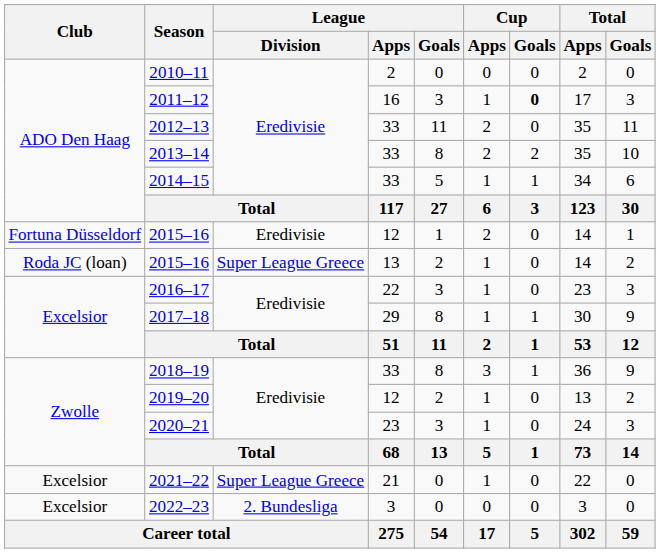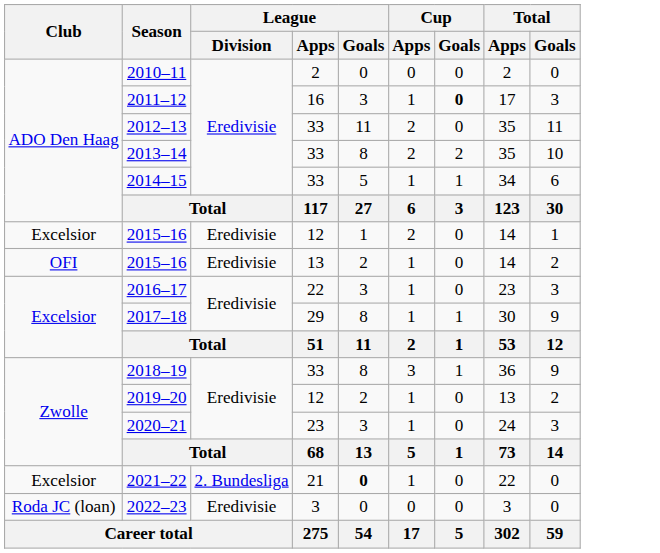 <table class="wikitable" style="text-align: center">
 <tr>
 <th rowspan="2">Club</th>
 <th rowspan="2">Season</th>
 <th colspan="3">League</th>
 <th colspan="2">Cup</th>
 <th colspan="2">Total</th>
 </tr>
 <tr>
 <th>Division</th>
 <th>Apps</th>
 <th>Goals</th>
 <th>Apps</th>
 <th>Goals</th>
 <th>Apps</th>
 <th>Goals</th>
 </tr>
 <tr>
 <td rowspan="6"><a href='#'>ADO Den Haag</a></td>
 <td><a href='#'>2010–11</a></td>
 <td rowspan="5"><a href='#'>Eredivisie</a></td>
 <td>2</td>
 <td>0</td>
 <td>0</td>
 <td>0</td>
 <td>2</td>
 <td>0</td>
 </tr>
 <tr>
 <td><a href='#'>2011–12</a></td>
 <td>16</td>
 <td>3</td>
 <td>1</td>
 <td><strong>0</strong></td>
 <td>17</td>
 <td>3</td>
 </tr>
 <tr>
 <td><a href='#'>2012–13</a></td>
 <td>33</td>
 <td>11</td>
 <td>2</td>
 <td>0</td>
 <td>35</td>
 <td>11</td>
 </tr>
 <tr>
 <td><a href='#'>2013–14</a></td>
 <td>33</td>
 <td>8</td>
 <td>2</td>
 <td>2</td>
 <td>35</td>
 <td>10</td>
 </tr>
 <tr>
 <td><a href='#'>2014–15</a></td>
 <td>33</td>
 <td>5</td>
 <td>1</td>
 <td>1</td>
 <td>34</td>
 <td>6</td>
 </tr>
 <tr>
 <th colspan="2">Total</th>
 <th>117</th>
 <th>27</th>
 <th>6</th>
 <th>3</th>
 <th>123</th>
 <th>30</th>
 </tr>
 <tr>
-<td><a href='#'>Fortuna Düsseldorf</a></td>
+<td>Excelsior</td>
 <td><a href='#'>2015–16</a></td>
 <td>Eredivisie</td>
 <td>12</td>
 <td>1</td>
 <td>2</td>
 <td>0</td>
 <td>14</td>
 <td>1</td>
 </tr>
 <tr>
-<td><a href='#'>Roda JC</a> (loan)</td>
+<td><a href='#'>OFI</a></td>
 <td><a href='#'>2015–16</a></td>
-<td><a href='#'>Super League Greece</a></td>
+<td>Eredivisie</td>
 <td>13</td>
 <td>2</td>
 <td>1</td>
 <td>0</td>
 <td>14</td>
 <td>2</td>
 </tr>
 <tr>
 <td rowspan="3"><a href='#'>Excelsior</a></td>
 <td><a href='#'>2016–17</a></td>
 <td rowspan="2">Eredivisie</td>
 <td>22</td>
 <td>3</td>
 <td>1</td>
 <td>0</td>
 <td>23</td>
 <td>3</td>
 </tr>
 <tr>
 <td><a href='#'>2017–18</a></td>
 <td>29</td>
 <td>8</td>
 <td>1</td>
 <td>1</td>
 <td>30</td>
 <td>9</td>
 </tr>
 <tr>
 <th colspan="2">Total</th>
 <th>51</th>
 <th>11</th>
 <th>2</th>
 <th>1</th>
 <th>53</th>
 <th>12</th>
 </tr>
 <tr>
 <td rowspan="4"><a href='#'>Zwolle</a></td>
 <td><a href='#'>2018–19</a></td>
 <td rowspan="3">Eredivisie</td>
 <td>33</td>
 <td>8</td>
 <td>3</td>
 <td>1</td>
 <td>36</td>
 <td>9</td>
 </tr>
 <tr>
 <td><a href='#'>2019–20</a></td>
 <td>12</td>
 <td>2</td>
 <td>1</td>
 <td>0</td>
 <td>13</td>
 <td>2</td>
 </tr>
 <tr>
 <td><a href='#'>2020–21</a></td>
 <td>23</td>
 <td>3</td>
 <td>1</td>
 <td>0</td>
 <td>24</td>
 <td>3</td>
 </tr>
 <tr>
 <th colspan="2">Total</th>
 <th>68</th>
 <th>13</th>
 <th>5</th>
 <th>1</th>
 <th>73</th>
 <th>14</th>
 </tr>
 <tr>
 <td>Excelsior</td>
 <td><a href='#'>2021–22</a></td>
-<td><a href='#'>Super League Greece</a></td>
+<td><a href='#'>2. Bundesliga</a></td>
 <td>21</td>
-<td>0</td>
+<td><strong>0</strong></td>
 <td>1</td>
 <td>0</td>
 <td>22</td>
 <td>0</td>
 </tr>
 <tr>
-<td>Excelsior</td>
+<td><a href='#'>Roda JC</a> (loan)</td>
 <td><a href='#'>2022–23</a></td>
-<td><a href='#'>2. Bundesliga</a></td>
+<td>Eredivisie</td>
 <td>3</td>
 <td>0</td>
 <td>0</td>
 <td>0</td>
 <td>3</td>
 <td>0</td>
 </tr>
 <tr>
 <th colspan="3">Career total</th>
 <th>275</th>
 <th>54</th>
 <th>17</th>
 <th>5</th>
 <th>302</th>
 <th>59</th>
 </tr>
 </table>
